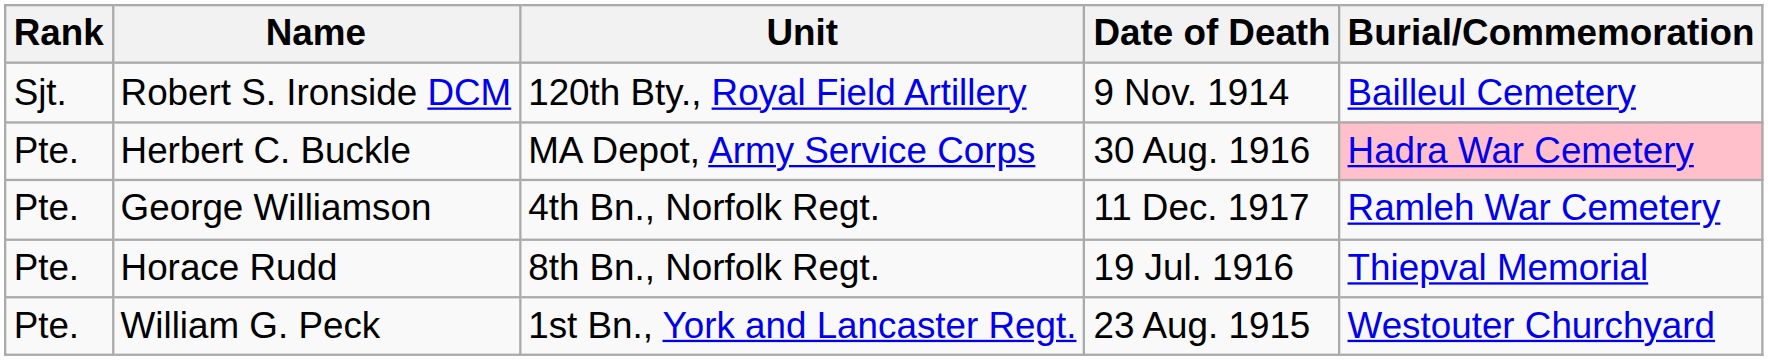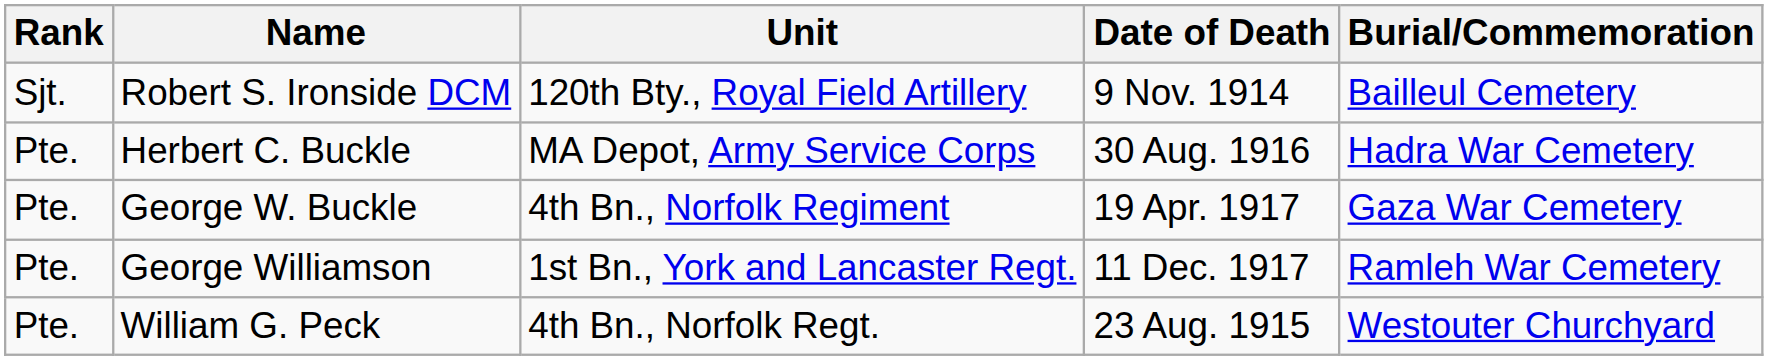 <table class="wikitable">
 <tr>
 <th>Rank</th>
 <th>Name</th>
 <th>Unit</th>
 <th>Date of Death</th>
 <th>Burial/Commemoration</th>
 </tr>
 <tr>
 <td>Sjt.</td>
 <td>Robert S. Ironside <a href='#'>DCM</a></td>
 <td>120th Bty., <a href='#'>Royal Field Artillery</a></td>
 <td>9 Nov. 1914</td>
 <td><a href='#'>Bailleul Cemetery</a></td>
 </tr>
 <tr>
 <td>Pte.</td>
 <td>Herbert C. Buckle</td>
 <td>MA Depot, <a href='#'>Army Service Corps</a></td>
 <td>30 Aug. 1916</td>
-<td style="background: pink;"><a href='#'>Hadra War Cemetery</a></td>
+<td><a href='#'>Hadra War Cemetery</a></td>
+</tr>
+<tr>
+<td>Pte.</td>
+<td>George W. Buckle</td>
+<td>4th Bn., <a href='#'>Norfolk Regiment</a></td>
+<td>19 Apr. 1917</td>
+<td><a href='#'>Gaza War Cemetery</a></td>
 </tr>
 <tr>
 <td>Pte.</td>
 <td>George Williamson</td>
-<td>4th Bn., Norfolk Regt.</td>
+<td>1st Bn., <a href='#'>York and Lancaster Regt.</a></td>
 <td>11 Dec. 1917</td>
 <td><a href='#'>Ramleh War Cemetery</a></td>
 </tr>
 <tr>
 <td>Pte.</td>
-<td>Horace Rudd</td>
-<td>8th Bn., Norfolk Regt.</td>
-<td>19 Jul. 1916</td>
-<td><a href='#'>Thiepval Memorial</a></td>
-</tr>
-<tr>
-<td>Pte.</td>
 <td>William G. Peck</td>
-<td>1st Bn., <a href='#'>York and Lancaster Regt.</a></td>
+<td>4th Bn., Norfolk Regt.</td>
 <td>23 Aug. 1915</td>
 <td><a href='#'>Westouter Churchyard</a></td>
 </tr>
 </table>
